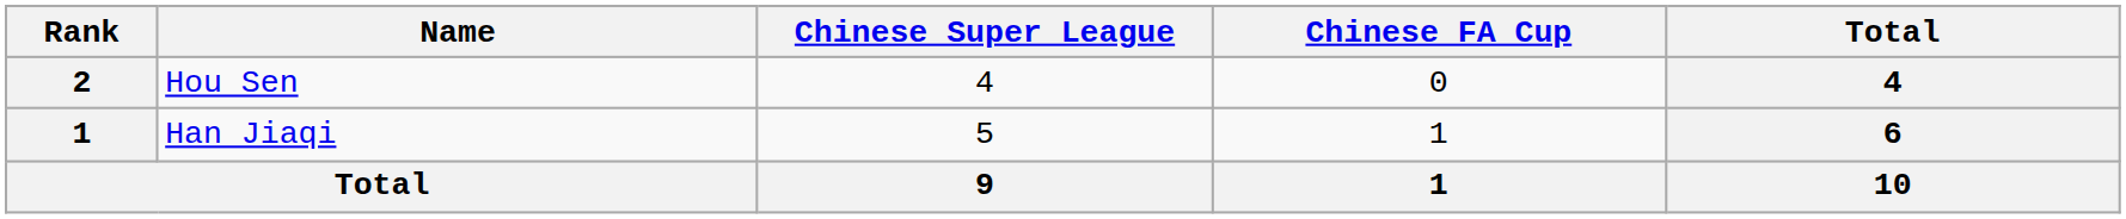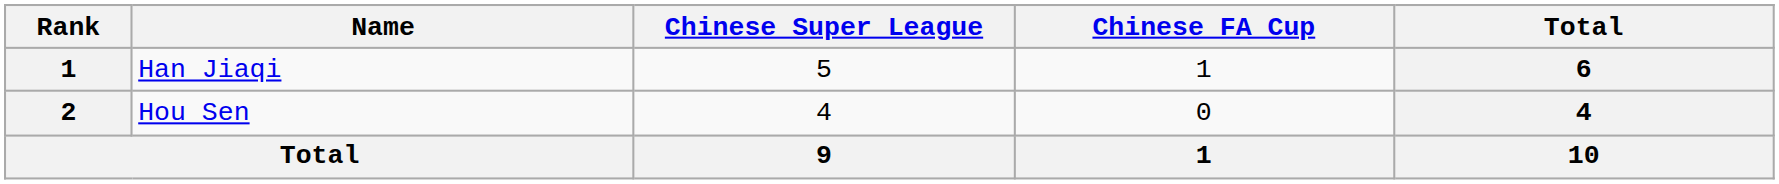 <table class="wikitable" style="text-align: center;">
 <tr>
 <th style="width:56px;">Rank</th>
 <th style="width:240px;">Name</th>
 <th style="width:180px;"><a href='#'>Chinese Super League</a></th>
 <th style="width:180px;"><a href='#'>Chinese FA Cup</a></th>
 <th style="width:180px;"><strong>Total</strong></th>
 </tr>
 <tr>
+<th>1</th>
+<td align="left"> <a href='#'>Han Jiaqi</a></td>
+<td>5</td>
+<td>1</td>
+<th>6</th>
+</tr>
+<tr>
 <th>2</th>
 <td align="left"> <a href='#'>Hou Sen</a></td>
 <td>4</td>
 <td>0</td>
 <th>4</th>
-</tr>
-<tr>
-<th>1</th>
-<td align="left"> <a href='#'>Han Jiaqi</a></td>
-<td>5</td>
-<td>1</td>
-<th>6</th>
 </tr>
 <tr>
 <th colspan="2"><strong>Total</strong></th>
 <th>9</th>
 <th>1</th>
 <th>10</th>
 </tr>
 </table>
